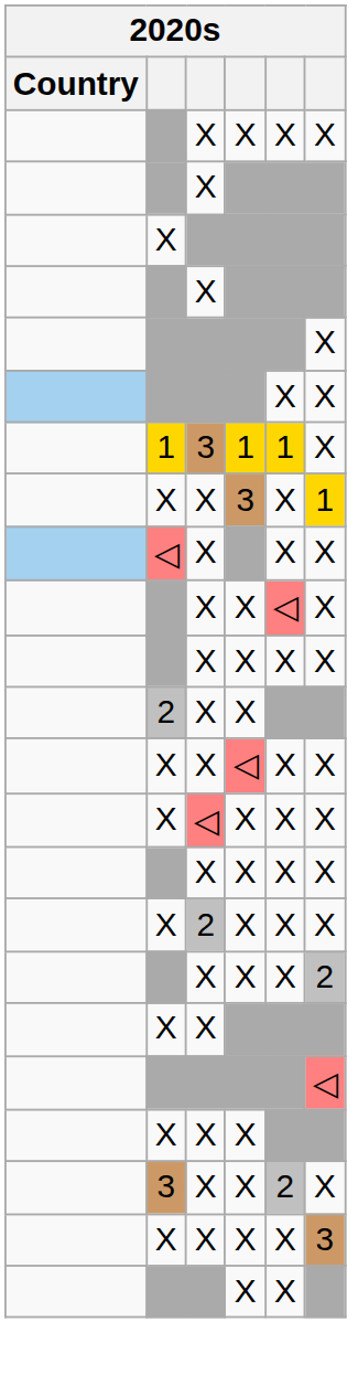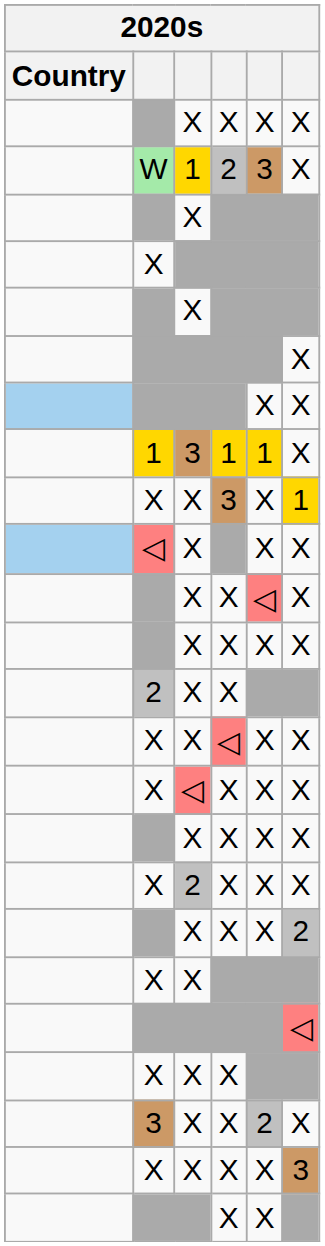 <table class="wikitable collapsible" style="text-align:center">
 <tr>
 <th colspan=6>2020s</th>
 </tr>
 <tr>
 <th>Country</th>
 <th></th>
 <th></th>
 <th></th>
 <th></th>
 <th> </th>
 </tr>
 <tr>
 <td></td>
 <td bgcolor="#AAA"></td>
 <td>Х</td>
 <td>X</td>
 <td>X</td>
+<td>X</td>
+</tr>
+<tr>
+<td></td>
+<td style="background:#A4EAA9">W</td>
+<td style="background:gold">1</td>
+<td style="background:silver">2</td>
+<td style="background:#C96;">3</td>
 <td>X</td>
 </tr>
 <tr>
 <td></td>
 <td bgcolor="#AAA"></td>
 <td>Х</td>
 <td colspan=3 bgcolor="#AAA"></td>
 </tr>
 <tr>
 <td></td>
 <td>X</td>
 <td colspan=4 bgcolor="#AAA"></td>
 </tr>
 <tr>
 <td></td>
 <td bgcolor="#AAA"></td>
 <td>Х</td>
 <td colspan=3 bgcolor="#AAA"></td>
 </tr>
 <tr>
 <td></td>
 <td colspan=4 bgcolor="#AAA"></td>
 <td>X</td>
 </tr>
 <tr>
 <td bgcolor="#A4D1EF"></td>
 <td colspan=3 bgcolor="#AAA"></td>
 <td>X</td>
 <td>X</td>
 </tr>
 <tr>
 <td></td>
 <td style="background:gold;">1</td>
 <td style="background:#C96">3</td>
 <td style="background:gold">1</td>
 <td style="background:gold">1</td>
 <td>X</td>
 </tr>
 <tr>
 <td></td>
 <td>X</td>
 <td>X</td>
 <td style="background:#C96;">3</td>
 <td>X</td>
 <td style="background:gold">1</td>
 </tr>
 <tr>
 <td bgcolor="#A4D1EF"></td>
 <td bgcolor="#FE8080">◁</td>
 <td>X</td>
 <td bgcolor="#AAA"></td>
 <td>X</td>
 <td>X</td>
 </tr>
 <tr>
 <td></td>
 <td bgcolor="#AAA"></td>
 <td>X</td>
 <td>X</td>
 <td bgcolor="#FE8080">◁</td>
 <td>X</td>
 </tr>
 <tr>
 <td></td>
 <td bgcolor="#AAA"></td>
 <td>X</td>
 <td>X</td>
 <td>X</td>
 <td>X</td>
 </tr>
 <tr>
 <td></td>
 <td style="background:silver">2</td>
 <td>X</td>
 <td>X</td>
 <td colspan=2 bgcolor="#AAA"></td>
 </tr>
 <tr>
 <td></td>
 <td>X</td>
 <td>X</td>
 <td bgcolor="#FE8080">◁</td>
 <td>X</td>
 <td>X</td>
 </tr>
 <tr>
 <td></td>
 <td>X</td>
 <td bgcolor="#FE8080">◁</td>
 <td>X</td>
 <td>X</td>
 <td>X</td>
 </tr>
 <tr>
 <td></td>
 <td bgcolor="#AAA"></td>
 <td>X</td>
 <td>X</td>
 <td>X</td>
 <td>X</td>
 </tr>
 <tr>
 <td></td>
 <td>X</td>
 <td style="background:silver">2</td>
 <td>X</td>
 <td>X</td>
 <td>X</td>
 </tr>
 <tr>
 <td></td>
 <td bgcolor="#AAA"></td>
 <td>X</td>
 <td>X</td>
 <td>X</td>
 <td style="background:silver">2</td>
 </tr>
 <tr>
 <td></td>
 <td>X</td>
 <td>X</td>
 <td colspan=3 bgcolor="#AAA"></td>
 </tr>
 <tr>
 <td></td>
 <td colspan=4 bgcolor="#AAA"></td>
 <td bgcolor="#FE8080">◁</td>
 </tr>
 <tr>
 <td></td>
 <td>X</td>
 <td>X</td>
 <td>X</td>
 <td colspan=2 bgcolor="#AAA"></td>
 </tr>
 <tr>
 <td></td>
 <td style="background:#C96;">3</td>
 <td>X</td>
 <td>X</td>
 <td style="background:silver">2</td>
 <td>X</td>
 </tr>
 <tr>
 <td></td>
 <td>X</td>
 <td>X</td>
 <td>X</td>
 <td>X</td>
 <td style="background:#C96">3</td>
 </tr>
 <tr>
 <td></td>
 <td colspan=2 bgcolor="#AAA"></td>
 <td>X</td>
 <td>X</td>
 <td bgcolor="#AAA"></td>
 </tr>
 </table>
